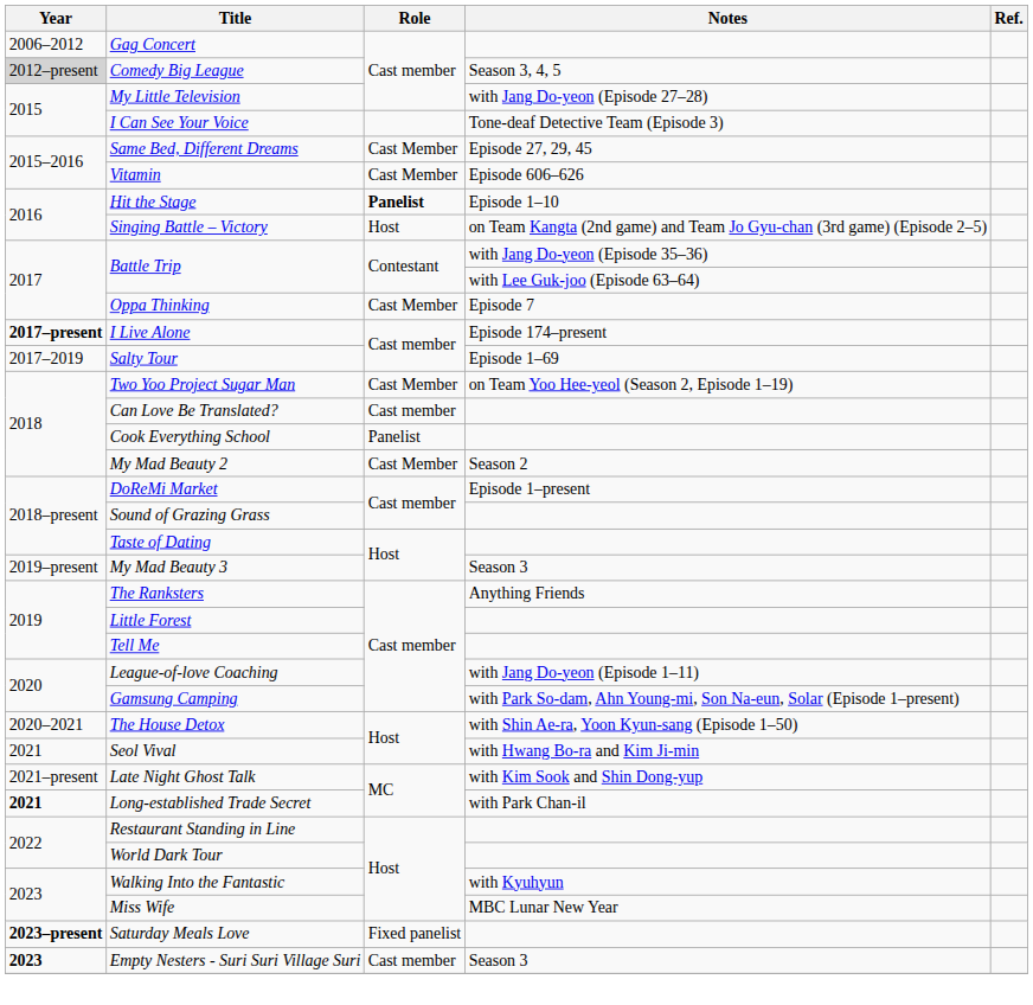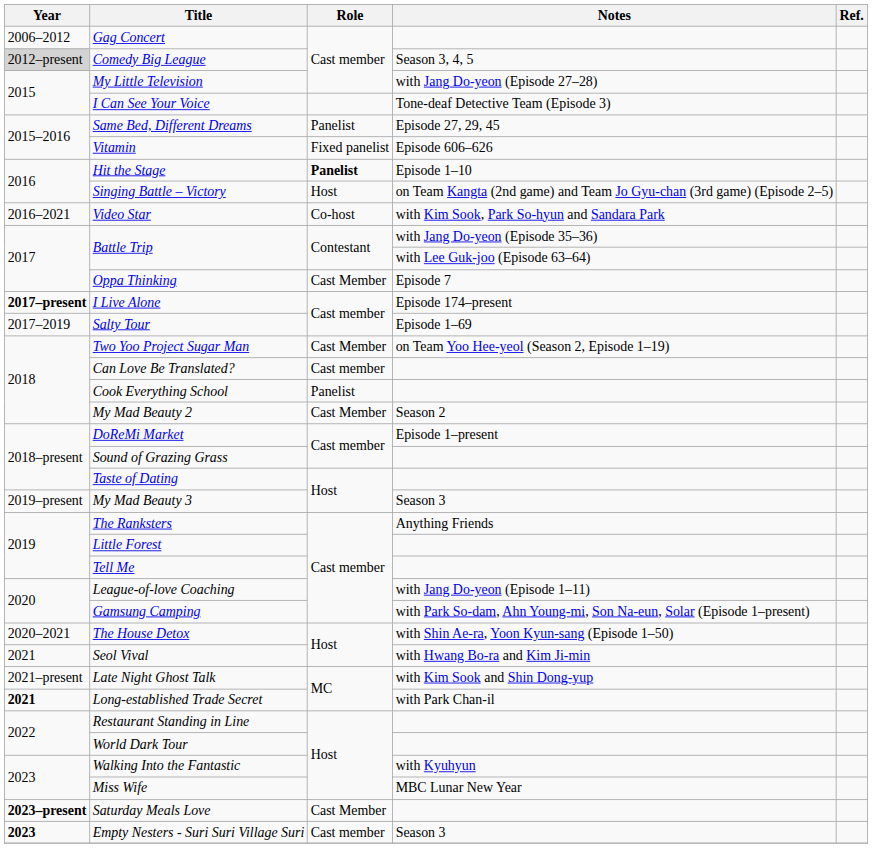 <table class="wikitable">
 <tr>
 <th>Year</th>
 <th>Title</th>
 <th>Role</th>
 <th>Notes</th>
 <th>Ref.</th>
 </tr>
 <tr>
 <td>2006–2012</td>
 <td><em><a href='#'>Gag Concert</a></em></td>
 <td rowspan="3">Cast member</td>
 <td></td>
 <td></td>
 </tr>
 <tr>
 <td style="background: lightgrey;">2012–present</td>
 <td><em><a href='#'>Comedy Big League</a></em></td>
 <td>Season 3, 4, 5</td>
 <td></td>
 </tr>
 <tr>
 <td rowspan="2">2015</td>
 <td><em><a href='#'>My Little Television</a></em></td>
 <td>with <a href='#'>Jang Do-yeon</a> (Episode 27–28)</td>
 <td></td>
 </tr>
 <tr>
 <td><em><a href='#'>I Can See Your Voice</a></em></td>
 <td></td>
 <td>Tone-deaf Detective Team (Episode 3)</td>
 <td></td>
 </tr>
 <tr>
 <td rowspan="2">2015–2016</td>
 <td><em><a href='#'>Same Bed, Different Dreams</a></em></td>
-<td>Cast Member</td>
+<td>Panelist</td>
 <td>Episode 27, 29, 45</td>
 <td></td>
 </tr>
 <tr>
 <td><a href='#'><em>Vitamin</em></a></td>
-<td>Cast Member</td>
+<td>Fixed panelist</td>
 <td>Episode 606–626</td>
 <td></td>
 </tr>
 <tr>
 <td rowspan="2">2016</td>
 <td><em><a href='#'>Hit the Stage</a></em></td>
 <td><strong>Panelist</strong></td>
 <td>Episode 1–10</td>
 <td></td>
 </tr>
 <tr>
 <td><em><a href='#'>Singing Battle – Victory</a></em></td>
 <td>Host</td>
 <td>on Team <a href='#'>Kangta</a> (2nd game) and Team <a href='#'>Jo Gyu-chan</a> (3rd game) (Episode 2–5)</td>
+<td></td>
+</tr>
+<tr>
+<td>2016–2021</td>
+<td><em><a href='#'>Video Star</a></em></td>
+<td>Co-host</td>
+<td>with <a href='#'>Kim Sook</a>, <a href='#'>Park So-hyun</a> and <a href='#'>Sandara Park</a></td>
 <td></td>
 </tr>
 <tr>
 <td rowspan="3">2017</td>
 <td rowspan=2><em><a href='#'>Battle Trip</a></em></td>
 <td rowspan="2">Contestant</td>
 <td>with <a href='#'>Jang Do-yeon</a> (Episode 35–36)</td>
 <td></td>
 </tr>
 <tr>
 <td>with <a href='#'>Lee Guk-joo</a> (Episode 63–64)</td>
 <td></td>
 </tr>
 <tr>
 <td><em><a href='#'>Oppa Thinking</a></em></td>
 <td>Cast Member</td>
 <td>Episode 7</td>
 <td></td>
 </tr>
 <tr>
 <td><strong>2017–present</strong></td>
 <td><a href='#'><em>I Live Alone</em></a></td>
 <td rowspan="2">Cast member</td>
 <td>Episode 174–present</td>
 <td></td>
 </tr>
 <tr>
 <td>2017–2019</td>
 <td><em><a href='#'>Salty Tour</a></em></td>
 <td>Episode 1–69</td>
 <td></td>
 </tr>
 <tr>
 <td rowspan="4">2018</td>
 <td><em><a href='#'>Two Yoo Project Sugar Man</a></em></td>
 <td>Cast Member</td>
 <td>on Team <a href='#'>Yoo Hee-yeol</a> (Season 2, Episode 1–19)</td>
 <td></td>
 </tr>
 <tr>
 <td><em>Can Love Be Translated?</em></td>
 <td>Cast member</td>
 <td></td>
 <td></td>
 </tr>
 <tr>
 <td><em>Cook Everything School</em></td>
 <td>Panelist</td>
 <td></td>
 <td></td>
 </tr>
 <tr>
 <td><em>My Mad Beauty 2</em></td>
 <td>Cast Member</td>
 <td>Season 2</td>
 <td></td>
 </tr>
 <tr>
 <td rowspan=3>2018–present</td>
 <td><em><a href='#'>DoReMi Market</a></em></td>
 <td rowspan="2">Cast member</td>
 <td>Episode 1–present</td>
 <td></td>
 </tr>
 <tr>
 <td><em>Sound of Grazing Grass</em></td>
 <td></td>
 <td></td>
 </tr>
 <tr>
 <td><em><a href='#'>Taste of Dating</a></em></td>
 <td rowspan="2">Host</td>
 <td></td>
 <td></td>
 </tr>
 <tr>
 <td>2019–present</td>
 <td><em>My Mad Beauty 3</em></td>
 <td>Season 3</td>
 <td></td>
 </tr>
 <tr>
 <td rowspan=3>2019</td>
 <td><em><a href='#'>The Ranksters</a></em></td>
 <td rowspan="5">Cast member</td>
 <td>Anything Friends</td>
 <td></td>
 </tr>
 <tr>
 <td><em><a href='#'>Little Forest</a></em></td>
 <td></td>
 <td></td>
 </tr>
 <tr>
 <td><em><a href='#'>Tell Me</a></em></td>
 <td></td>
 <td></td>
 </tr>
 <tr>
 <td rowspan="2">2020</td>
 <td><em>League-of-love Coaching</em></td>
 <td>with <a href='#'>Jang Do-yeon</a> (Episode 1–11)</td>
 <td></td>
 </tr>
 <tr>
 <td><em><a href='#'>Gamsung Camping</a></em></td>
 <td>with <a href='#'>Park So-dam</a>, <a href='#'>Ahn Young-mi</a>, <a href='#'>Son Na-eun</a>, <a href='#'>Solar</a> (Episode 1–present)</td>
 <td></td>
 </tr>
 <tr>
 <td>2020–2021</td>
 <td><em><a href='#'>The House Detox</a></em></td>
 <td rowspan="2">Host</td>
 <td>with <a href='#'>Shin Ae-ra</a>, <a href='#'>Yoon Kyun-sang</a> (Episode 1–50)</td>
 <td></td>
 </tr>
 <tr>
 <td>2021</td>
 <td><em>Seol Vival</em></td>
 <td>with <a href='#'>Hwang Bo-ra</a> and <a href='#'>Kim Ji-min</a></td>
 <td></td>
 </tr>
 <tr>
 <td>2021–present</td>
 <td><em>Late Night Ghost Talk</em></td>
 <td rowspan="2">MC</td>
 <td>with <a href='#'>Kim Sook</a> and <a href='#'>Shin Dong-yup</a></td>
 <td></td>
 </tr>
 <tr>
 <td><strong>2021</strong></td>
 <td><em>Long-established Trade Secret</em></td>
 <td>with Park Chan-il</td>
 <td></td>
 </tr>
 <tr>
 <td rowspan=2>2022</td>
 <td><em>Restaurant Standing in Line</em></td>
 <td rowspan=4>Host</td>
 <td></td>
 <td></td>
 </tr>
 <tr>
 <td><em>World Dark Tour</em></td>
 <td></td>
 <td></td>
 </tr>
 <tr>
 <td rowspan=2>2023</td>
 <td><em>Walking Into the Fantastic</em></td>
 <td>with <a href='#'>Kyuhyun</a></td>
 <td></td>
 </tr>
 <tr>
 <td><em>Miss Wife</em></td>
 <td>MBC Lunar New Year</td>
 <td></td>
 </tr>
 <tr>
 <td><strong>2023–present</strong></td>
 <td><em>Saturday Meals Love</em> </td>
-<td>Fixed panelist</td>
+<td>Cast Member</td>
 <td></td>
 <td></td>
 </tr>
 <tr>
 <td><strong>2023</strong></td>
 <td><em>Empty Nesters - Suri Suri Village Suri</em></td>
 <td>Cast member</td>
 <td>Season 3</td>
 <td></td>
 </tr>
 <tr>
 </tr>
 </table>
